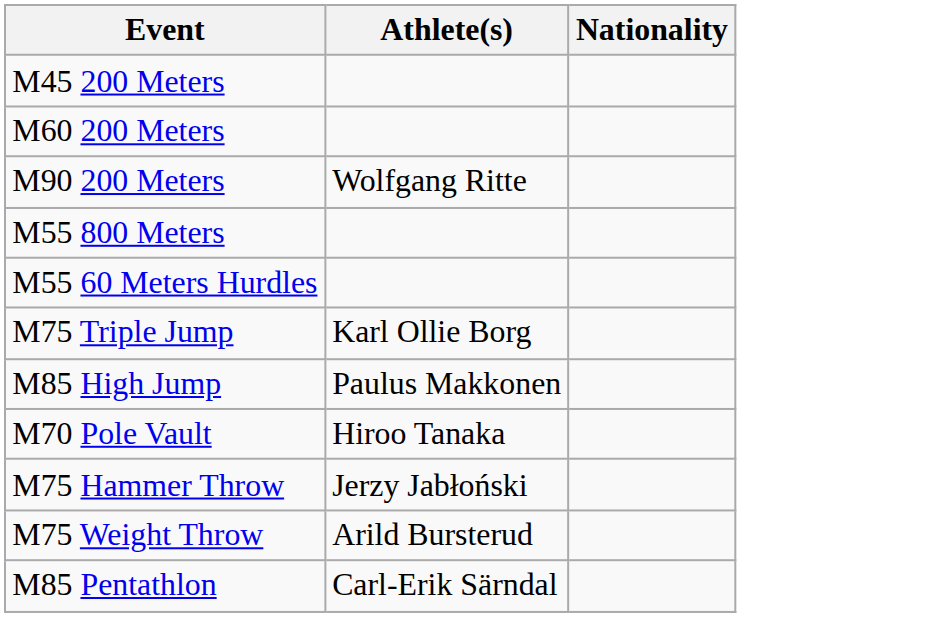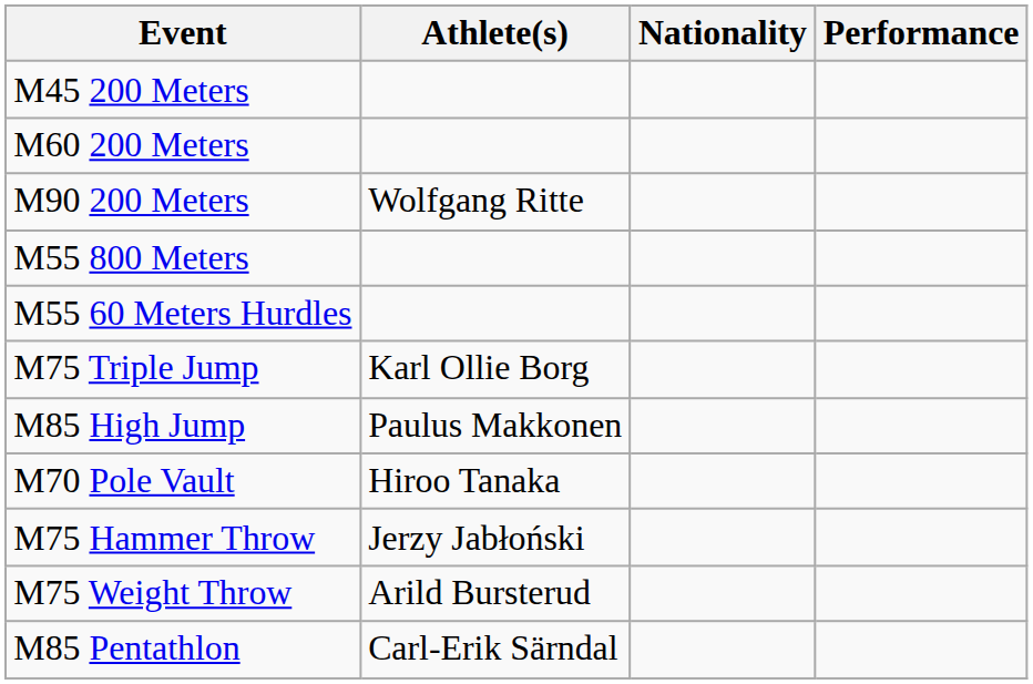 <table class="wikitable">
 <tr>
 <th>Event</th>
 <th>Athlete(s)</th>
 <th>Nationality</th>
+<th>Performance</th>
 </tr>
 <tr>
 <td>M45 <a href='#'>200 Meters</a></td>
 <td> </td>
 <td></td>
+<td></td>
 </tr>
 <tr>
 <td>M60 <a href='#'>200 Meters</a></td>
+<td></td>
 <td></td>
 <td></td>
 </tr>
 <tr>
 <td>M90 <a href='#'>200 Meters</a></td>
 <td>Wolfgang Ritte</td>
 <td></td>
+<td></td>
 </tr>
 <tr>
 <td>M55 <a href='#'>800 Meters</a></td>
+<td></td>
 <td></td>
 <td></td>
 </tr>
 <tr>
 <td>M55 <a href='#'>60 Meters Hurdles</a></td>
 <td> </td>
 <td></td>
+<td></td>
 </tr>
 <tr>
 <td>M75 <a href='#'>Triple Jump</a></td>
 <td>Karl Ollie Borg</td>
+<td></td>
 <td></td>
 </tr>
 <tr>
 <td>M85 <a href='#'>High Jump</a></td>
 <td>Paulus Makkonen</td>
 <td></td>
+<td></td>
 </tr>
 <tr>
 <td>M70 <a href='#'>Pole Vault</a></td>
 <td>Hiroo Tanaka</td>
+<td></td>
 <td></td>
 </tr>
 <tr>
 <td>M75 <a href='#'>Hammer Throw</a></td>
 <td>Jerzy Jabłoński</td>
 <td></td>
+<td></td>
 </tr>
 <tr>
 <td>M75 <a href='#'>Weight Throw</a></td>
 <td>Arild Bursterud</td>
+<td></td>
 <td></td>
 </tr>
 <tr>
 <td>M85 <a href='#'>Pentathlon</a></td>
 <td>Carl-Erik Särndal</td>
 <td></td>
+<td></td>
 </tr>
 </table>
